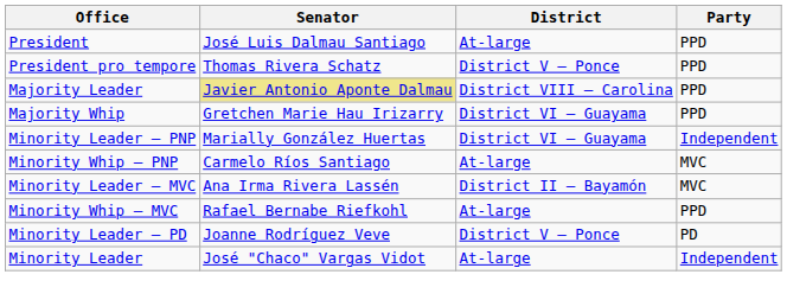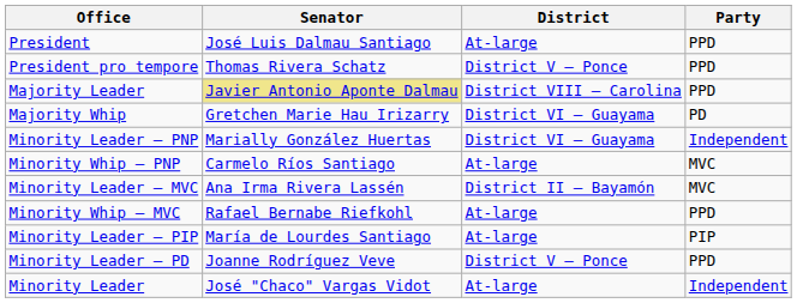 <table class="wikitable">
 <tr>
 <th>Office</th>
 <th>Senator</th>
 <th>District</th>
 <th>Party</th>
 </tr>
 <tr>
 <td><a href='#'>President</a></td>
 <td><a href='#'>José Luis Dalmau Santiago</a></td>
 <td><a href='#'>At-large</a></td>
 <td nowrap >PPD</td>
 </tr>
 <tr>
 <td><a href='#'>President pro tempore</a></td>
 <td><a href='#'>Thomas Rivera Schatz</a></td>
 <td><a href='#'>District V – Ponce</a></td>
 <td nowrap >PPD</td>
 </tr>
 <tr>
 <td><a href='#'>Majority Leader</a></td>
 <td style="background: khaki;"><a href='#'>Javier Antonio Aponte Dalmau</a></td>
 <td><a href='#'>District VIII – Carolina</a></td>
 <td>PPD</td>
 </tr>
 <tr>
 <td><a href='#'>Majority Whip</a></td>
 <td><a href='#'>Gretchen Marie Hau Irizarry</a></td>
 <td><a href='#'>District VI – Guayama</a></td>
-<td>PPD</td>
+<td>PD</td>
 </tr>
 <tr>
 <td><a href='#'>Minority Leader – PNP</a></td>
 <td><a href='#'>Marially González Huertas</a></td>
 <td><a href='#'>District VI – Guayama</a></td>
 <td><a href='#'>Independent</a></td>
 </tr>
 <tr>
 <td><a href='#'>Minority Whip – PNP</a></td>
 <td><a href='#'>Carmelo Ríos Santiago</a></td>
 <td><a href='#'>At-large</a></td>
 <td>MVC</td>
 </tr>
 <tr>
 <td><a href='#'>Minority Leader – MVC</a></td>
 <td><a href='#'>Ana Irma Rivera Lassén</a></td>
 <td><a href='#'>District II – Bayamón</a></td>
 <td>MVC</td>
 </tr>
 <tr>
 <td><a href='#'>Minority Whip – MVC</a></td>
 <td><a href='#'>Rafael Bernabe Riefkohl</a></td>
 <td><a href='#'>At-large</a></td>
 <td>PPD</td>
 </tr>
 <tr>
+<td><a href='#'>Minority Leader – PIP</a></td>
+<td><a href='#'>María de Lourdes Santiago</a></td>
+<td><a href='#'>At-large</a></td>
+<td>PIP</td>
+</tr>
+<tr>
 <td><a href='#'>Minority Leader – PD</a></td>
 <td><a href='#'>Joanne Rodríguez Veve</a></td>
 <td><a href='#'>District V – Ponce</a></td>
-<td>PD</td>
+<td>PPD</td>
 </tr>
 <tr>
 <td><a href='#'>Minority Leader</a></td>
 <td><a href='#'>José "Chaco" Vargas Vidot</a></td>
 <td><a href='#'>At-large</a></td>
 <td><a href='#'>Independent</a></td>
 </tr>
 </table>
